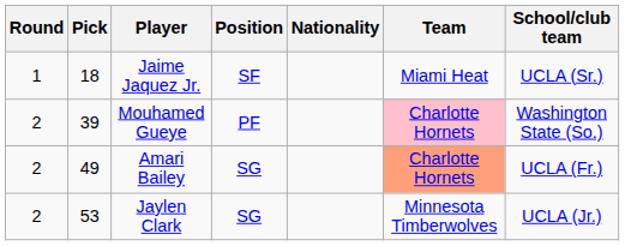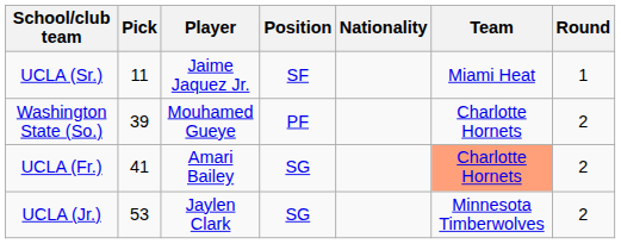 <table class="wikitable" width="45%">
 <tr>
-<th>Round</th>
+<th>School/club team</th>
 <th>Pick</th>
 <th>Player</th>
 <th>Position</th>
 <th>Nationality</th>
 <th>Team</th>
-<th>School/club team</th>
+<th>Round</th>
 </tr>
 <tr style="text-align: center">
-<td>1</td>
-<td>18</td>
+<td><a href='#'>UCLA (Sr.)</a></td>
+<td>11</td>
 <td><a href='#'>Jaime Jaquez Jr.</a></td>
 <td><a href='#'>SF</a></td>
 <td></td>
 <td><a href='#'>Miami Heat</a></td>
-<td><a href='#'>UCLA (Sr.)</a></td>
+<td>1</td>
 </tr>
 <tr style="text-align: center">
-<td>2</td>
+<td><a href='#'>Washington State (So.)</a></td>
 <td>39</td>
 <td><a href='#'>Mouhamed Gueye</a></td>
 <td><a href='#'>PF</a></td>
 <td></td>
-<td style="background: pink;"><a href='#'>Charlotte Hornets</a></td>
-<td><a href='#'>Washington State (So.)</a></td>
+<td><a href='#'>Charlotte Hornets</a></td>
+<td>2</td>
 </tr>
 <tr style="text-align: center">
-<td>2</td>
-<td>49</td>
+<td><a href='#'>UCLA (Fr.)</a></td>
+<td>41</td>
 <td><a href='#'>Amari Bailey</a></td>
 <td><a href='#'>SG</a></td>
 <td></td>
 <td style="background: lightsalmon;"><a href='#'>Charlotte Hornets</a></td>
-<td><a href='#'>UCLA (Fr.)</a></td>
+<td>2</td>
 </tr>
 <tr style="text-align: center">
-<td>2</td>
+<td><a href='#'>UCLA (Jr.)</a></td>
 <td>53</td>
 <td><a href='#'>Jaylen Clark</a></td>
 <td><a href='#'>SG</a></td>
 <td></td>
 <td><a href='#'>Minnesota Timberwolves</a></td>
-<td><a href='#'>UCLA (Jr.)</a></td>
+<td>2</td>
 </tr>
 </table>
